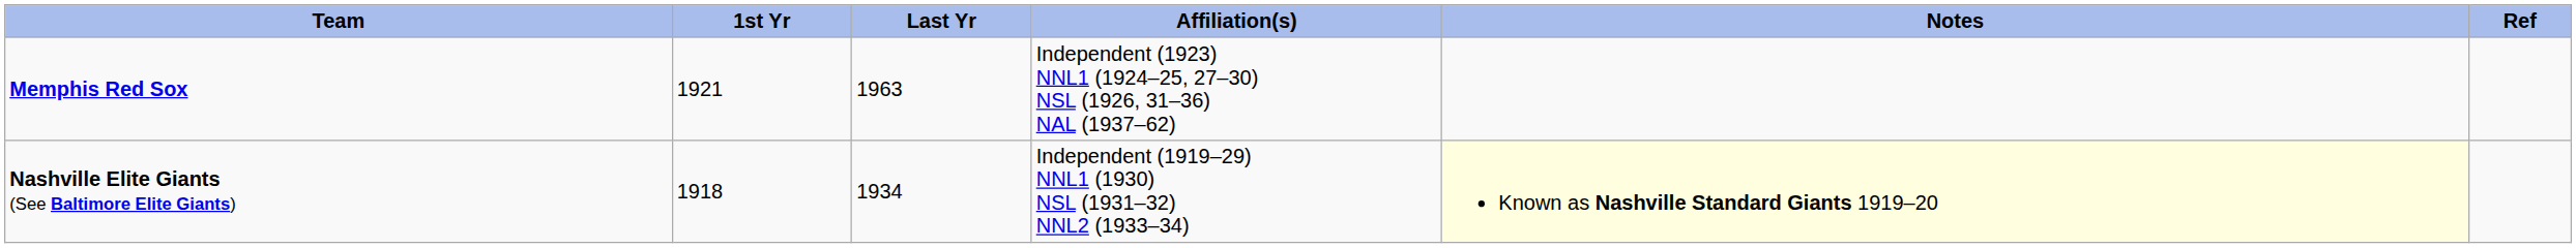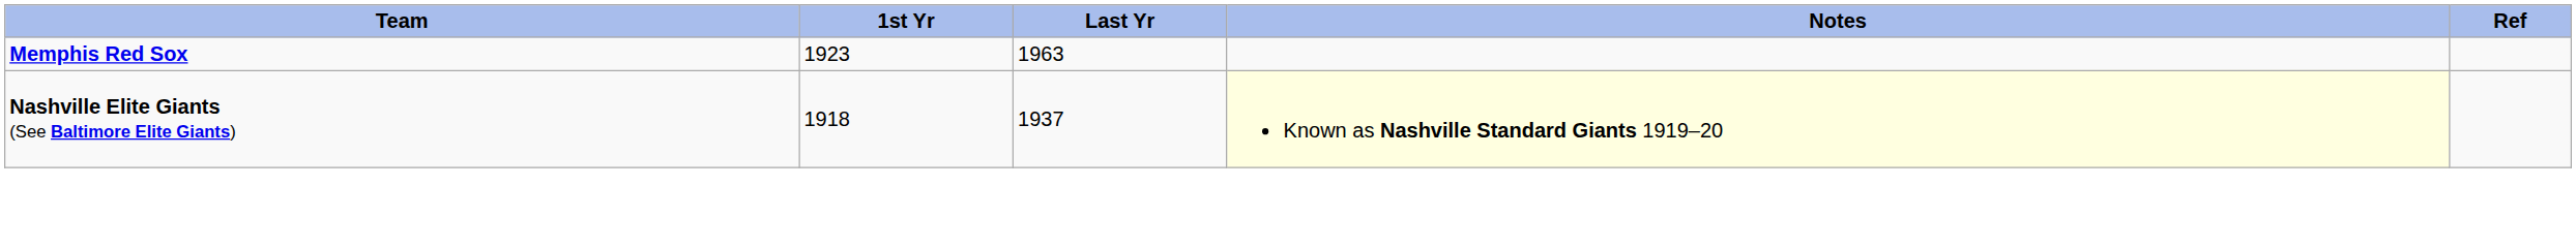 <table class="wikitable" style="width: 100%">
 <tr>
 <th style="background:#a8bdec; width:26%;">Team</th>
 <th style="width:7%; background:#a8bdec;">1st Yr</th>
 <th style="width:7%; background:#a8bdec;">Last Yr</th>
-<th style="width:16%; background:#a8bdec;">Affiliation(s)</th>
 <th style="width:40%; background:#a8bdec;">Notes</th>
 <th style="width:4%; background:#a8bdec;">Ref</th>
 </tr>
 <tr>
 <td><strong><a href='#'>Memphis Red Sox</a></strong></td>
-<td>1921</td>
+<td>1923</td>
 <td>1963</td>
-<td>Independent (1923)<br><a href='#'>NNL1</a> (1924–25, 27–30)<br><a href='#'>NSL</a> (1926, 31–36)<br><a href='#'>NAL</a> (1937–62)</td>
 <td></td>
 <td></td>
 </tr>
 <tr>
 <td><strong>Nashville Elite Giants</strong><br><small>(See <strong><a href='#'>Baltimore Elite Giants</a></strong>)</small></td>
 <td>1918</td>
-<td>1934</td>
-<td>Independent (1919–29)<br><a href='#'>NNL1</a> (1930)<br><a href='#'>NSL</a> (1931–32)<br><a href='#'>NNL2</a> (1933–34)</td>
+<td>1937</td>
 <td style="background: lightyellow;"><br><ul><li>Known as <strong>Nashville Standard Giants</strong> 1919–20</li></ul></td>
 <td></td>
 </tr>
 </table>
